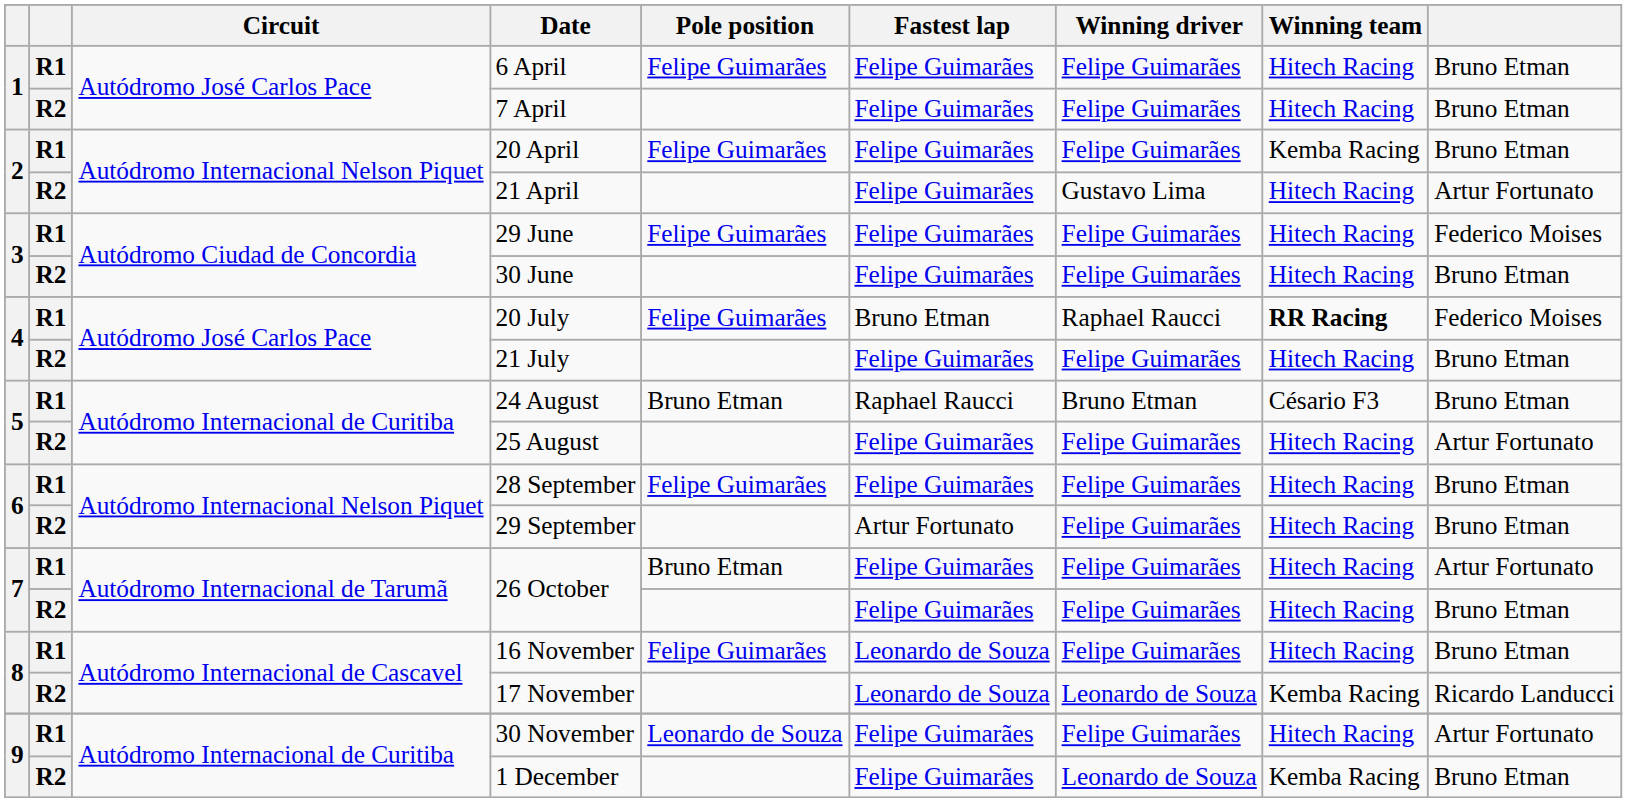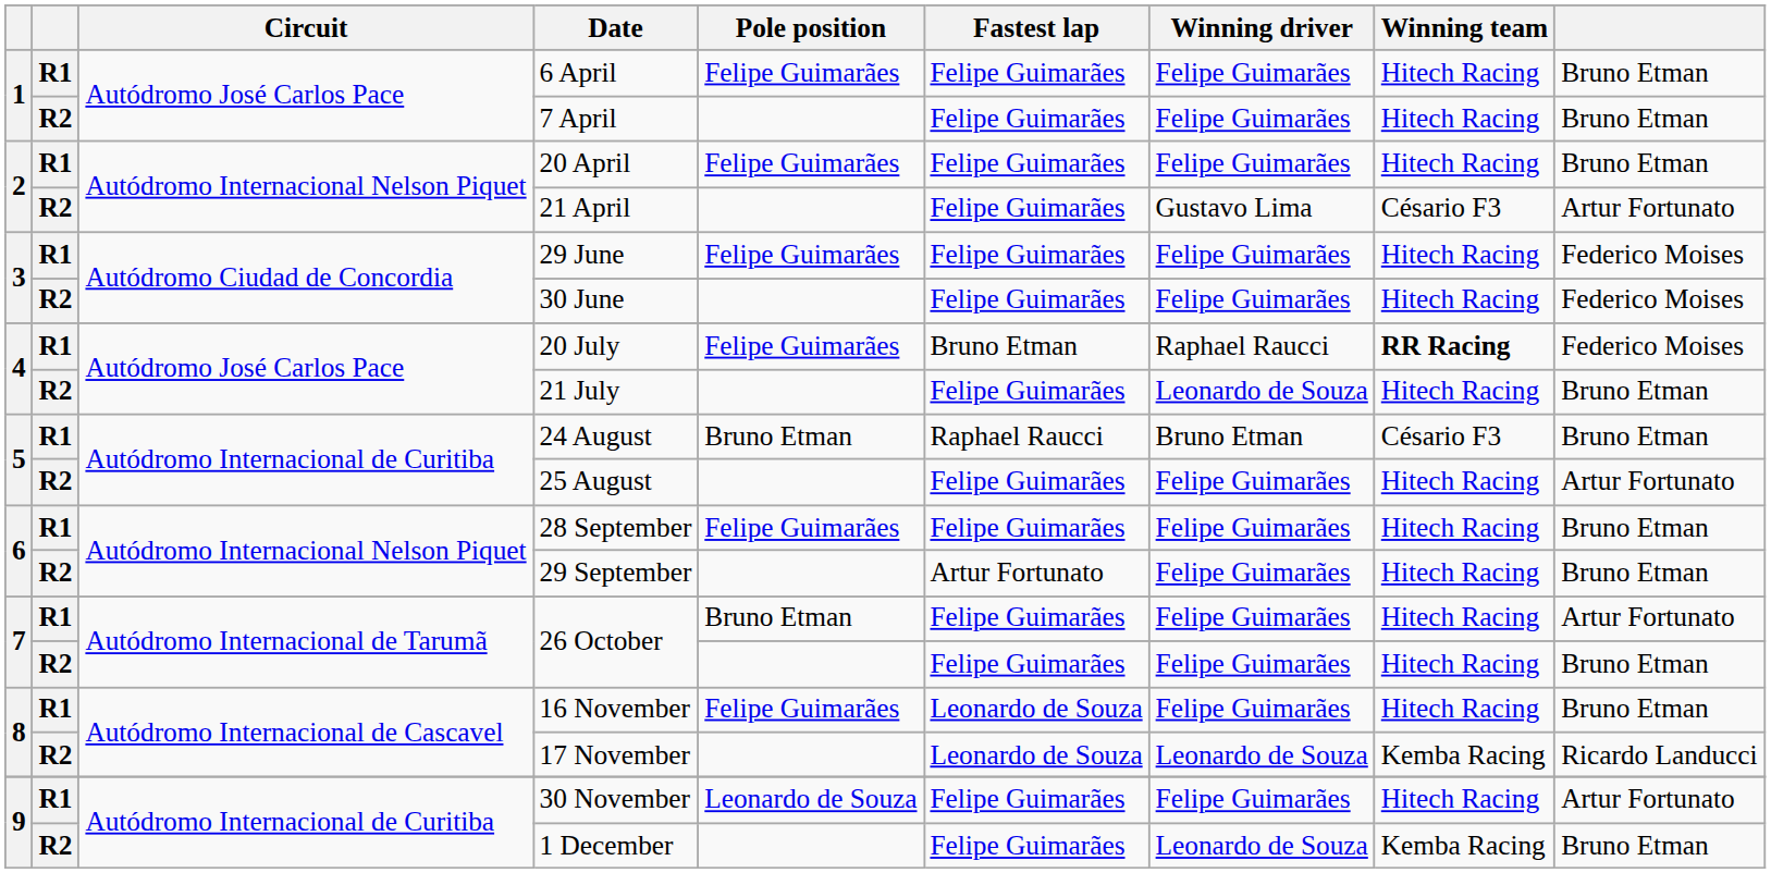 <table class="wikitable" style="font-size: 85%">
 <tr>
 <th></th>
 <th></th>
 <th>Circuit</th>
 <th>Date</th>
 <th>Pole position</th>
 <th>Fastest lap</th>
 <th>Winning driver</th>
 <th>Winning team</th>
 <th></th>
 </tr>
 <tr>
 <th rowspan=2>1</th>
 <th>R1</th>
 <td rowspan=2> <a href='#'>Autódromo José Carlos Pace</a></td>
 <td>6 April</td>
 <td> <a href='#'>Felipe Guimarães</a></td>
 <td> <a href='#'>Felipe Guimarães</a></td>
 <td> <a href='#'>Felipe Guimarães</a></td>
 <td> <a href='#'>Hitech Racing</a></td>
 <td> Bruno Etman</td>
 </tr>
 <tr>
 <th>R2</th>
 <td>7 April</td>
 <td></td>
 <td> <a href='#'>Felipe Guimarães</a></td>
 <td> <a href='#'>Felipe Guimarães</a></td>
 <td> <a href='#'>Hitech Racing</a></td>
 <td> Bruno Etman</td>
 </tr>
 <tr>
 <th rowspan=2>2</th>
 <th>R1</th>
 <td rowspan=2 nowrap> <a href='#'>Autódromo Internacional Nelson Piquet</a></td>
 <td>20 April</td>
 <td> <a href='#'>Felipe Guimarães</a></td>
 <td> <a href='#'>Felipe Guimarães</a></td>
 <td> <a href='#'>Felipe Guimarães</a></td>
-<td nowrap> Kemba Racing</td>
+<td> <a href='#'>Hitech Racing</a></td>
 <td> Bruno Etman</td>
 </tr>
 <tr>
 <th>R2</th>
 <td>21 April</td>
 <td></td>
 <td> <a href='#'>Felipe Guimarães</a></td>
 <td> Gustavo Lima</td>
-<td> <a href='#'>Hitech Racing</a></td>
+<td> Césario F3</td>
 <td> Artur Fortunato</td>
 </tr>
 <tr>
 <th rowspan=2>3</th>
 <th>R1</th>
 <td rowspan=2> <a href='#'>Autódromo Ciudad de Concordia</a></td>
 <td>29 June</td>
 <td> <a href='#'>Felipe Guimarães</a></td>
 <td> <a href='#'>Felipe Guimarães</a></td>
 <td> <a href='#'>Felipe Guimarães</a></td>
 <td> <a href='#'>Hitech Racing</a></td>
 <td> Federico Moises</td>
 </tr>
 <tr>
 <th>R2</th>
 <td>30 June</td>
 <td></td>
 <td> <a href='#'>Felipe Guimarães</a></td>
 <td> <a href='#'>Felipe Guimarães</a></td>
 <td> <a href='#'>Hitech Racing</a></td>
-<td> Bruno Etman</td>
+<td> Federico Moises</td>
 </tr>
 <tr>
 <th rowspan=2>4</th>
 <th>R1</th>
 <td rowspan=2> <a href='#'>Autódromo José Carlos Pace</a></td>
 <td>20 July</td>
 <td> <a href='#'>Felipe Guimarães</a></td>
 <td> Bruno Etman</td>
 <td> Raphael Raucci</td>
 <td><strong> RR Racing</strong></td>
 <td> Federico Moises</td>
 </tr>
 <tr>
 <th>R2</th>
 <td>21 July</td>
 <td></td>
 <td> <a href='#'>Felipe Guimarães</a></td>
-<td> <a href='#'>Felipe Guimarães</a></td>
+<td> <a href='#'>Leonardo de Souza</a></td>
 <td> <a href='#'>Hitech Racing</a></td>
 <td> Bruno Etman</td>
 </tr>
 <tr>
 <th rowspan=2>5</th>
 <th>R1</th>
 <td rowspan=2> <a href='#'>Autódromo Internacional de Curitiba</a></td>
 <td>24 August</td>
 <td> Bruno Etman</td>
 <td> Raphael Raucci</td>
 <td> Bruno Etman</td>
 <td> Césario F3</td>
 <td> Bruno Etman</td>
 </tr>
 <tr>
 <th>R2</th>
 <td>25 August</td>
 <td></td>
 <td> <a href='#'>Felipe Guimarães</a></td>
 <td> <a href='#'>Felipe Guimarães</a></td>
 <td> <a href='#'>Hitech Racing</a></td>
 <td nowrap> Artur Fortunato</td>
 </tr>
 <tr>
 <th rowspan=2>6</th>
 <th>R1</th>
 <td rowspan=2> <a href='#'>Autódromo Internacional Nelson Piquet</a></td>
 <td nowrap>28 September</td>
 <td nowrap> <a href='#'>Felipe Guimarães</a></td>
 <td nowrap> <a href='#'>Felipe Guimarães</a></td>
 <td nowrap> <a href='#'>Felipe Guimarães</a></td>
 <td nowrap> <a href='#'>Hitech Racing</a></td>
 <td> Bruno Etman</td>
 </tr>
 <tr>
 <th>R2</th>
 <td>29 September</td>
 <td></td>
 <td> Artur Fortunato</td>
 <td> <a href='#'>Felipe Guimarães</a></td>
 <td> <a href='#'>Hitech Racing</a></td>
 <td> Bruno Etman</td>
 </tr>
 <tr>
 <th rowspan=2>7</th>
 <th>R1</th>
 <td rowspan=2> <a href='#'>Autódromo Internacional de Tarumã</a></td>
 <td rowspan=2>26 October</td>
 <td> Bruno Etman</td>
 <td> <a href='#'>Felipe Guimarães</a></td>
 <td> <a href='#'>Felipe Guimarães</a></td>
 <td> <a href='#'>Hitech Racing</a></td>
 <td> Artur Fortunato</td>
 </tr>
 <tr>
 <th>R2</th>
 <td></td>
 <td> <a href='#'>Felipe Guimarães</a></td>
 <td> <a href='#'>Felipe Guimarães</a></td>
 <td> <a href='#'>Hitech Racing</a></td>
 <td> Bruno Etman</td>
 </tr>
 <tr>
 <th rowspan=2>8</th>
 <th>R1</th>
 <td rowspan=2> <a href='#'>Autódromo Internacional de Cascavel</a></td>
 <td>16 November</td>
 <td> <a href='#'>Felipe Guimarães</a></td>
 <td> <a href='#'>Leonardo de Souza</a></td>
 <td> <a href='#'>Felipe Guimarães</a></td>
 <td> <a href='#'>Hitech Racing</a></td>
 <td> Bruno Etman</td>
 </tr>
 <tr>
 <th>R2</th>
 <td>17 November</td>
 <td></td>
 <td nowrap> <a href='#'>Leonardo de Souza</a></td>
 <td nowrap> <a href='#'>Leonardo de Souza</a></td>
 <td nowrap> Kemba Racing</td>
 <td nowrap> Ricardo Landucci</td>
 </tr>
 <tr>
 </tr>
 <tr>
 <th rowspan=2>9</th>
 <th>R1</th>
 <td rowspan=2> <a href='#'>Autódromo Internacional de Curitiba</a></td>
 <td>30 November</td>
 <td nowrap> <a href='#'>Leonardo de Souza</a></td>
 <td> <a href='#'>Felipe Guimarães</a></td>
 <td> <a href='#'>Felipe Guimarães</a></td>
 <td> <a href='#'>Hitech Racing</a></td>
 <td> Artur Fortunato</td>
 </tr>
 <tr>
 <th>R2</th>
 <td>1 December</td>
 <td></td>
 <td> <a href='#'>Felipe Guimarães</a></td>
 <td> <a href='#'>Leonardo de Souza</a></td>
 <td> Kemba Racing</td>
 <td> Bruno Etman</td>
 </tr>
 </table>
